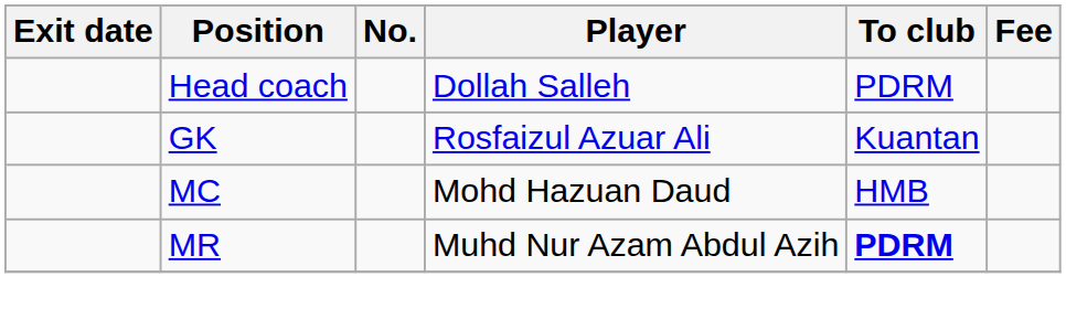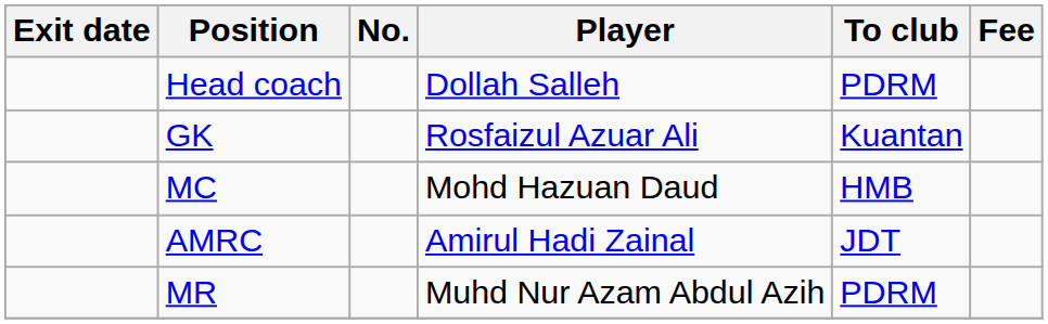 <table class="wikitable sortable">
 <tr>
 <th>Exit date</th>
 <th>Position</th>
 <th>No.</th>
 <th>Player</th>
 <th>To club</th>
 <th>Fee</th>
 </tr>
 <tr>
 <td></td>
 <td align="left"><a href='#'>Head coach</a></td>
 <td></td>
 <td align="left"> <a href='#'>Dollah Salleh</a></td>
 <td align="left"> <a href='#'>PDRM</a></td>
 <td align=right></td>
 </tr>
 <tr>
 <td></td>
 <td align="left"><a href='#'>GK</a></td>
 <td></td>
 <td align="left"> <a href='#'>Rosfaizul Azuar Ali</a></td>
 <td align="left"> <a href='#'>Kuantan</a></td>
 <td align=right></td>
 </tr>
 <tr>
 <td></td>
 <td align="left"><a href='#'>MC</a></td>
 <td></td>
 <td align="left"> Mohd Hazuan Daud</td>
 <td align="left"> <a href='#'>HMB</a></td>
 <td align=right></td>
 </tr>
 <tr>
 <td></td>
+<td align="left"><a href='#'>AMRC</a></td>
+<td></td>
+<td align="left"> <a href='#'>Amirul Hadi Zainal</a></td>
+<td align="left"> <a href='#'>JDT</a></td>
+<td align=right></td>
+</tr>
+<tr>
+<td></td>
 <td align="left"><a href='#'>MR</a></td>
 <td></td>
 <td align="left"> Muhd Nur Azam Abdul Azih</td>
-<td align="left"><strong> <a href='#'>PDRM</a></strong></td>
+<td align="left"> <a href='#'>PDRM</a></td>
 <td align=right></td>
 </tr>
 <tr>
 </tr>
 </table>
